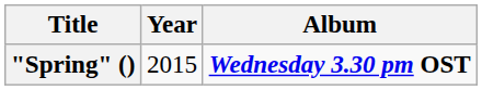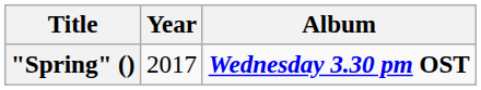 <table class="wikitable plainrowheaders" style="text-align:center">
 <tr>
 <th scope="col">Title</th>
 <th scope="col">Year</th>
 <th>Album</th>
 </tr>
 <tr>
 <th scope="row">"Spring" ()</th>
-<td>2015</td>
+<td>2017</td>
 <td><strong><em><a href='#'>Wednesday 3.30 pm</a></em> OST</strong></td>
 </tr>
 </table>
